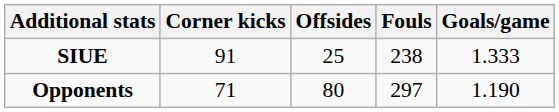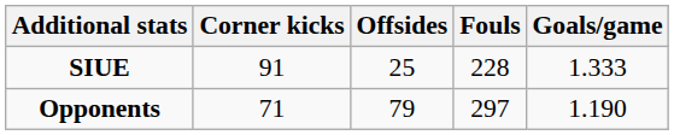 <table class="wikitable" style="text-align:center;">
 <tr>
 <th>Additional stats</th>
 <th>Corner kicks</th>
 <th>Offsides</th>
 <th>Fouls</th>
 <th>Goals/game</th>
 </tr>
 <tr>
 <td><strong>SIUE</strong></td>
 <td>91</td>
 <td>25</td>
-<td>238</td>
+<td>228</td>
 <td>1.333</td>
 </tr>
 <tr>
 <td><strong>Opponents</strong></td>
 <td>71</td>
-<td>80</td>
+<td>79</td>
 <td>297</td>
 <td>1.190</td>
 </tr>
 </table>
